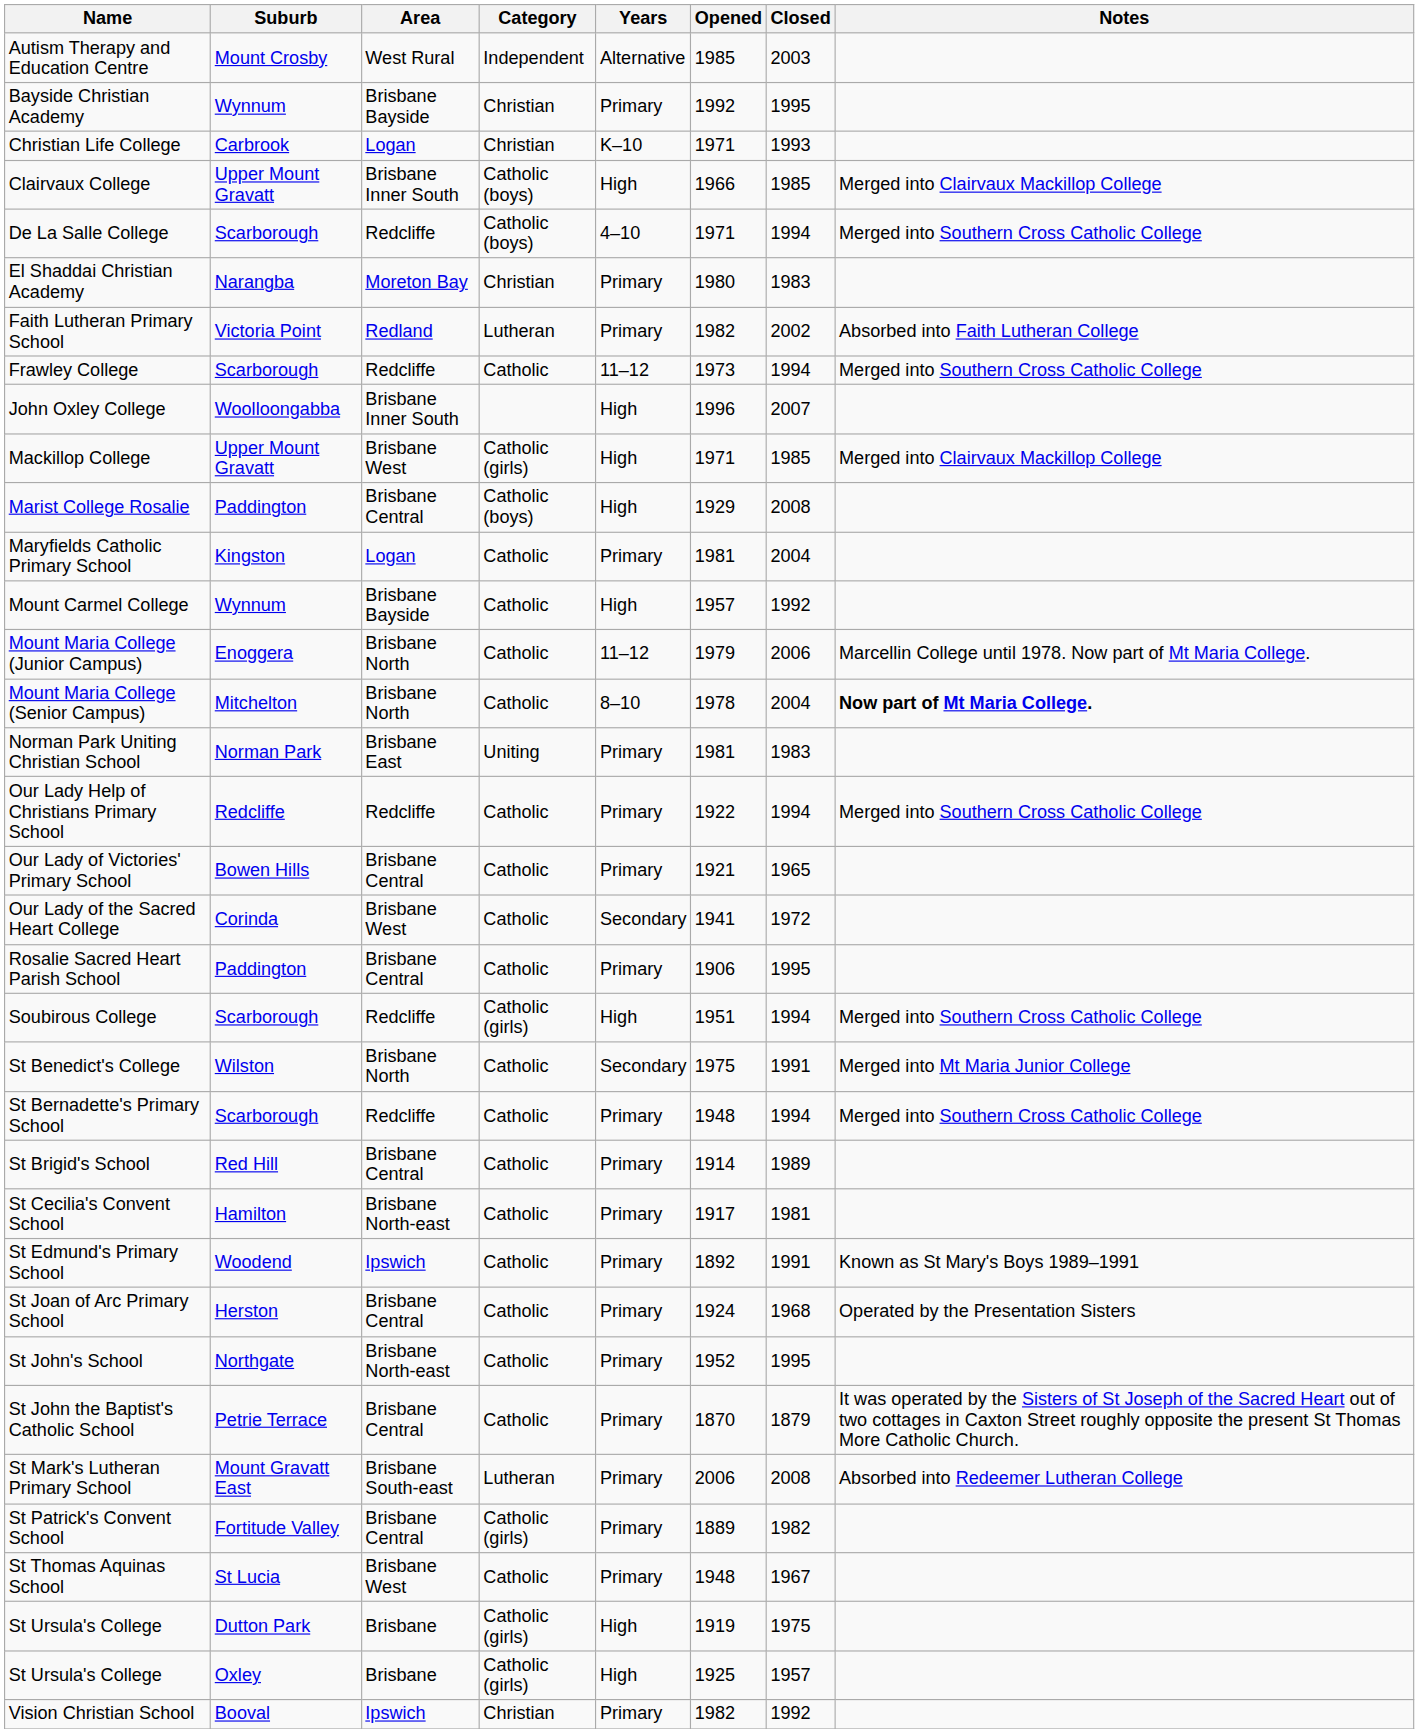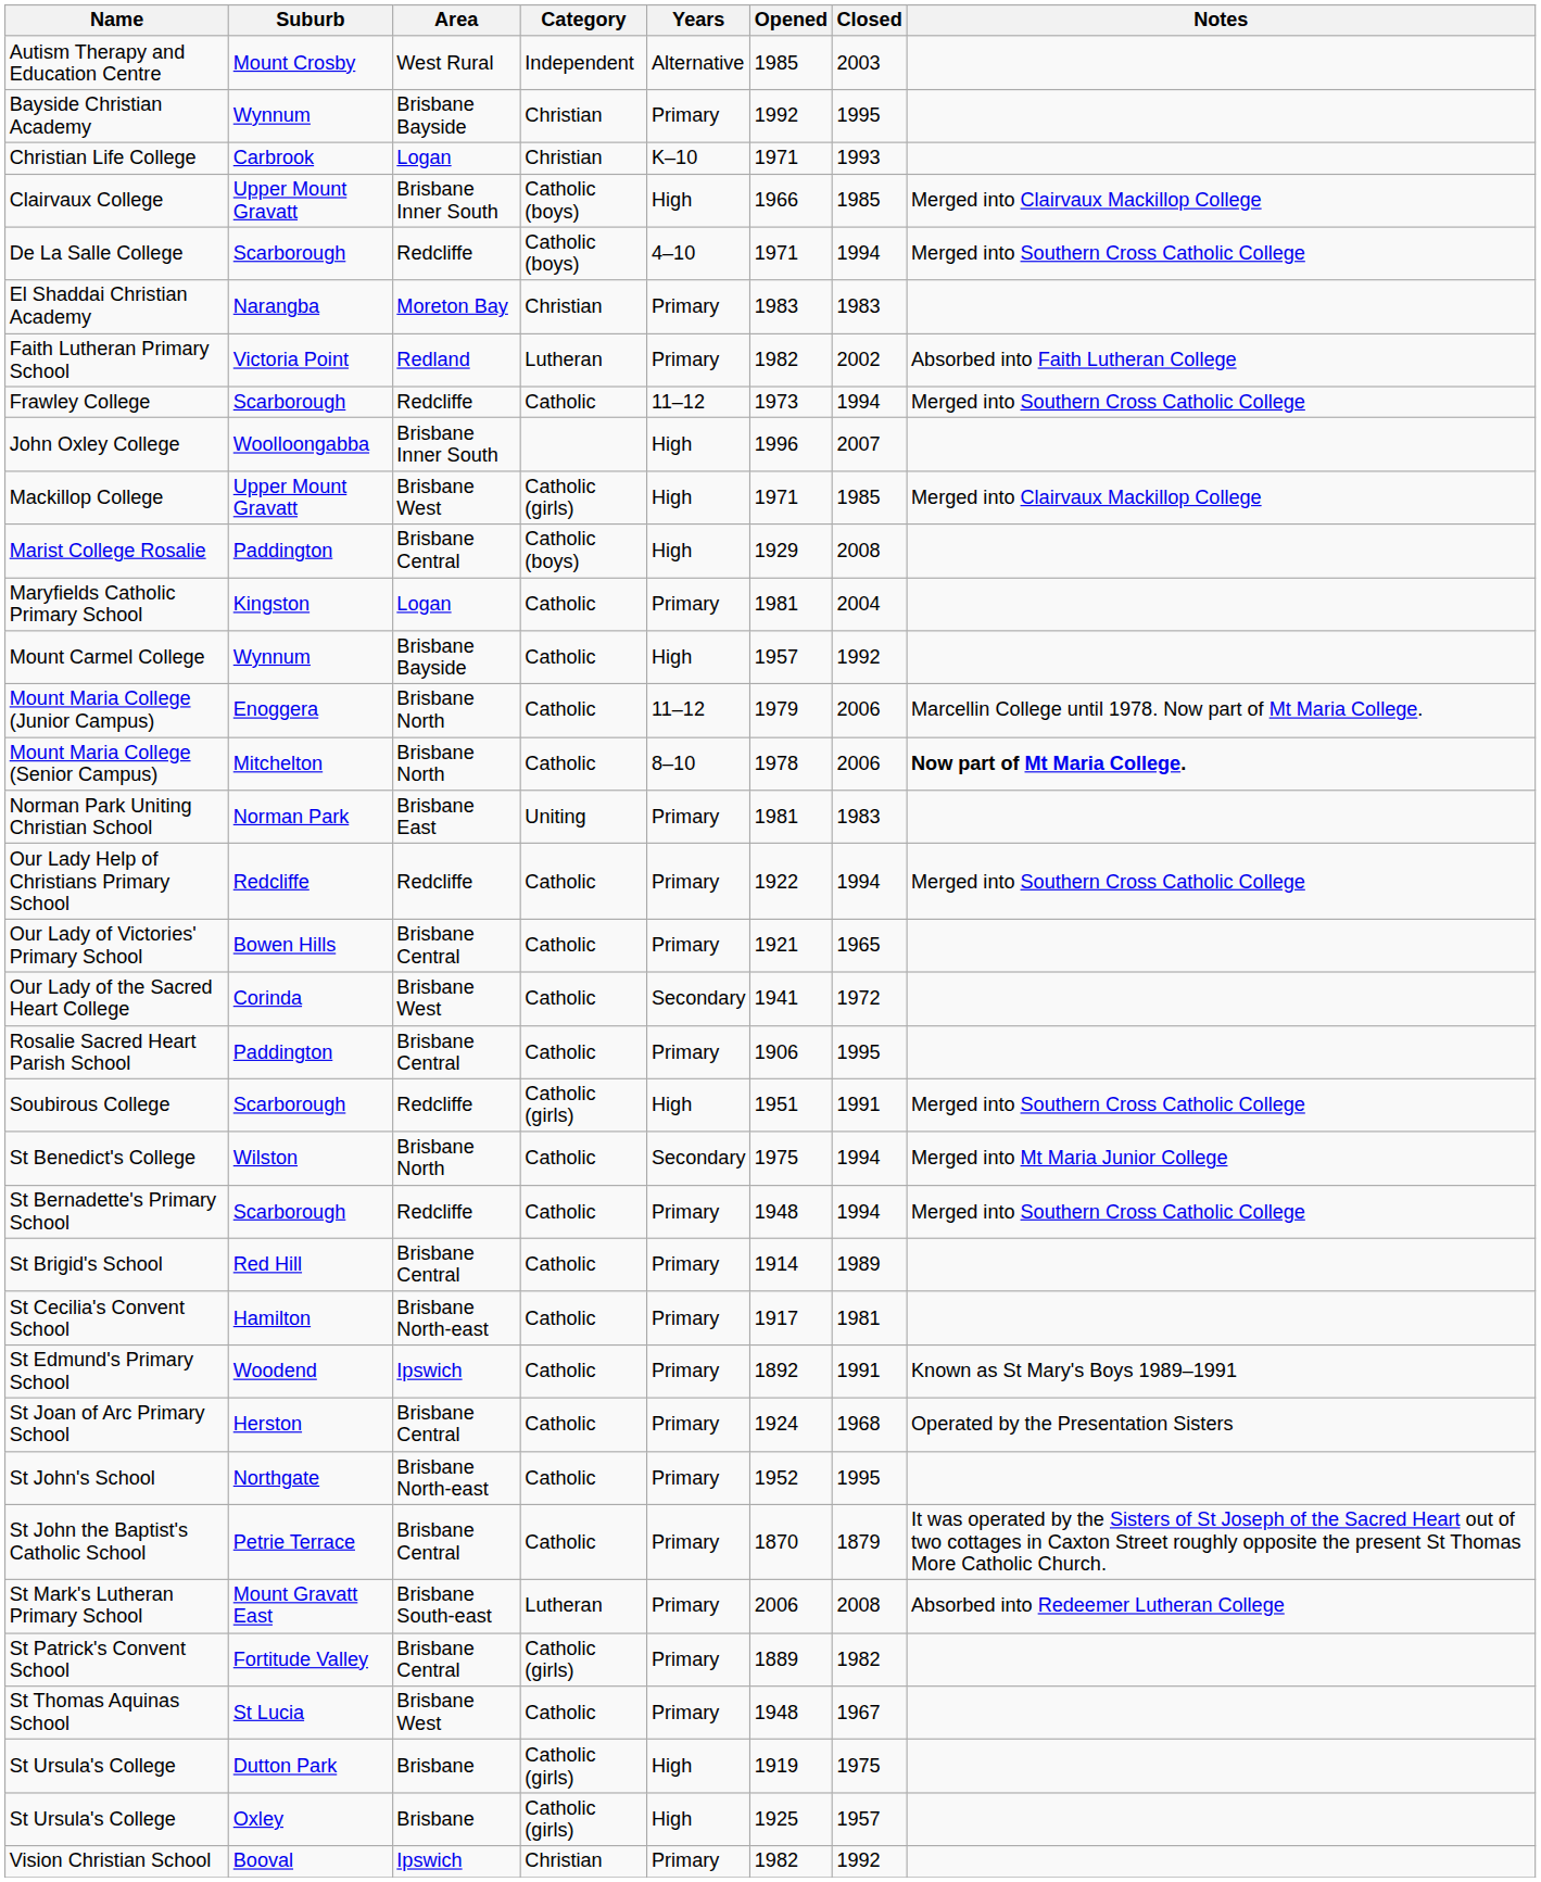 <table class="wikitable sortable">
 <tr>
 <th>Name</th>
 <th>Suburb</th>
 <th>Area</th>
 <th>Category</th>
 <th>Years</th>
 <th>Opened</th>
 <th>Closed</th>
 <th>Notes</th>
 </tr>
 <tr>
 <td>Autism Therapy and Education Centre</td>
 <td><a href='#'>Mount Crosby</a></td>
 <td>West Rural</td>
 <td>Independent</td>
 <td>Alternative</td>
 <td>1985</td>
 <td>2003</td>
 <td></td>
 </tr>
 <tr>
 <td>Bayside Christian Academy</td>
 <td><a href='#'>Wynnum</a></td>
 <td>Brisbane Bayside</td>
 <td>Christian</td>
 <td>Primary</td>
 <td>1992</td>
 <td>1995</td>
 <td></td>
 </tr>
 <tr>
 <td>Christian Life College</td>
 <td><a href='#'>Carbrook</a></td>
 <td><a href='#'>Logan</a></td>
 <td>Christian</td>
 <td>K–10</td>
 <td>1971</td>
 <td>1993</td>
 <td></td>
 </tr>
 <tr>
 <td>Clairvaux College</td>
 <td><a href='#'>Upper Mount Gravatt</a></td>
 <td>Brisbane Inner South</td>
 <td>Catholic (boys)</td>
 <td>High</td>
 <td>1966</td>
 <td>1985</td>
 <td>Merged into <a href='#'>Clairvaux Mackillop College</a></td>
 </tr>
 <tr>
 <td>De La Salle College</td>
 <td><a href='#'>Scarborough</a></td>
 <td>Redcliffe</td>
 <td>Catholic (boys)</td>
 <td>4–10</td>
 <td>1971</td>
 <td>1994</td>
 <td>Merged into <a href='#'>Southern Cross Catholic College</a></td>
 </tr>
 <tr>
 <td>El Shaddai Christian Academy</td>
 <td><a href='#'>Narangba</a></td>
 <td><a href='#'>Moreton Bay</a></td>
 <td>Christian</td>
 <td>Primary</td>
-<td>1980</td>
+<td>1983</td>
 <td>1983</td>
 <td></td>
 </tr>
 <tr>
 <td>Faith Lutheran Primary School</td>
 <td><a href='#'>Victoria Point</a></td>
 <td><a href='#'>Redland</a></td>
 <td>Lutheran</td>
 <td>Primary</td>
 <td>1982</td>
 <td>2002</td>
 <td>Absorbed into <a href='#'>Faith Lutheran College</a></td>
 </tr>
 <tr>
 <td>Frawley College</td>
 <td><a href='#'>Scarborough</a></td>
 <td>Redcliffe</td>
 <td>Catholic</td>
 <td>11–12</td>
 <td>1973</td>
 <td>1994</td>
 <td>Merged into <a href='#'>Southern Cross Catholic College</a></td>
 </tr>
 <tr>
 <td>John Oxley College</td>
 <td><a href='#'>Woolloongabba</a></td>
 <td>Brisbane Inner South</td>
 <td></td>
 <td>High</td>
 <td>1996</td>
 <td>2007</td>
 <td></td>
 </tr>
 <tr>
 <td>Mackillop College</td>
 <td><a href='#'>Upper Mount Gravatt</a></td>
 <td>Brisbane West</td>
 <td>Catholic (girls)</td>
 <td>High</td>
 <td>1971</td>
 <td>1985</td>
 <td>Merged into <a href='#'>Clairvaux Mackillop College</a></td>
 </tr>
 <tr>
 <td><a href='#'>Marist College Rosalie</a></td>
 <td><a href='#'>Paddington</a></td>
 <td>Brisbane Central</td>
 <td>Catholic (boys)</td>
 <td>High</td>
 <td>1929</td>
 <td>2008</td>
 <td></td>
 </tr>
 <tr>
 <td>Maryfields Catholic Primary School</td>
 <td><a href='#'>Kingston</a></td>
 <td><a href='#'>Logan</a></td>
 <td>Catholic</td>
 <td>Primary</td>
 <td>1981</td>
 <td>2004</td>
 <td></td>
 </tr>
 <tr>
 <td>Mount Carmel College</td>
 <td><a href='#'>Wynnum</a></td>
 <td>Brisbane Bayside</td>
 <td>Catholic</td>
 <td>High</td>
 <td>1957</td>
 <td>1992</td>
 <td></td>
 </tr>
 <tr>
 <td><a href='#'>Mount Maria College</a> (Junior Campus)</td>
 <td><a href='#'>Enoggera</a></td>
 <td>Brisbane North</td>
 <td>Catholic</td>
 <td>11–12</td>
 <td>1979</td>
 <td>2006</td>
 <td>Marcellin College until 1978. Now part of <a href='#'>Mt Maria College</a>.</td>
 </tr>
 <tr>
 <td><a href='#'>Mount Maria College</a> (Senior Campus)</td>
 <td><a href='#'>Mitchelton</a></td>
 <td>Brisbane North</td>
 <td>Catholic</td>
 <td>8–10</td>
 <td>1978</td>
-<td>2004</td>
+<td>2006</td>
 <td><strong>Now part of <a href='#'>Mt Maria College</a>.</strong></td>
 </tr>
 <tr>
 <td>Norman Park Uniting Christian School</td>
 <td><a href='#'>Norman Park</a></td>
 <td>Brisbane East</td>
 <td>Uniting</td>
 <td>Primary</td>
 <td>1981</td>
 <td>1983</td>
 <td></td>
 </tr>
 <tr>
 <td>Our Lady Help of Christians Primary School</td>
 <td><a href='#'>Redcliffe</a></td>
 <td>Redcliffe</td>
 <td>Catholic</td>
 <td>Primary</td>
 <td>1922</td>
 <td>1994</td>
 <td>Merged into <a href='#'>Southern Cross Catholic College</a></td>
 </tr>
 <tr>
 <td>Our Lady of Victories' Primary School</td>
 <td><a href='#'>Bowen Hills</a></td>
 <td>Brisbane Central</td>
 <td>Catholic</td>
 <td>Primary</td>
 <td>1921</td>
 <td>1965</td>
 <td></td>
 </tr>
 <tr>
 <td>Our Lady of the Sacred Heart College</td>
 <td><a href='#'>Corinda</a></td>
 <td>Brisbane West</td>
 <td>Catholic</td>
 <td>Secondary</td>
 <td>1941</td>
 <td>1972</td>
 <td></td>
 </tr>
 <tr>
 <td>Rosalie Sacred Heart Parish School</td>
 <td><a href='#'>Paddington</a></td>
 <td>Brisbane Central</td>
 <td>Catholic</td>
 <td>Primary</td>
 <td>1906</td>
 <td>1995</td>
 <td></td>
 </tr>
 <tr>
 <td>Soubirous College</td>
 <td><a href='#'>Scarborough</a></td>
 <td>Redcliffe</td>
 <td>Catholic (girls)</td>
 <td>High</td>
 <td>1951</td>
-<td>1994</td>
+<td>1991</td>
 <td>Merged into <a href='#'>Southern Cross Catholic College</a></td>
 </tr>
 <tr>
 <td>St Benedict's College</td>
 <td><a href='#'>Wilston</a></td>
 <td>Brisbane North</td>
 <td>Catholic</td>
 <td>Secondary</td>
 <td>1975</td>
-<td>1991</td>
+<td>1994</td>
 <td>Merged into <a href='#'>Mt Maria Junior College</a></td>
 </tr>
 <tr>
 <td>St Bernadette's Primary School</td>
 <td><a href='#'>Scarborough</a></td>
 <td>Redcliffe</td>
 <td>Catholic</td>
 <td>Primary</td>
 <td>1948</td>
 <td>1994</td>
 <td>Merged into <a href='#'>Southern Cross Catholic College</a></td>
 </tr>
 <tr>
 <td>St Brigid's School</td>
 <td><a href='#'>Red Hill</a></td>
 <td>Brisbane Central</td>
 <td>Catholic</td>
 <td>Primary</td>
 <td>1914</td>
 <td>1989</td>
 <td></td>
 </tr>
 <tr>
 <td>St Cecilia's Convent School</td>
 <td><a href='#'>Hamilton</a></td>
 <td>Brisbane North-east</td>
 <td>Catholic</td>
 <td>Primary</td>
 <td>1917</td>
 <td>1981</td>
 <td></td>
 </tr>
 <tr>
 <td>St Edmund's Primary School</td>
 <td><a href='#'>Woodend</a></td>
 <td><a href='#'>Ipswich</a></td>
 <td>Catholic</td>
 <td>Primary</td>
 <td>1892</td>
 <td>1991</td>
 <td>Known as St Mary's Boys 1989–1991</td>
 </tr>
 <tr>
 <td>St Joan of Arc Primary School</td>
 <td><a href='#'>Herston</a></td>
 <td>Brisbane Central</td>
 <td>Catholic</td>
 <td>Primary</td>
 <td>1924</td>
 <td>1968</td>
 <td>Operated by the Presentation Sisters</td>
 </tr>
 <tr>
 <td>St John's School</td>
 <td><a href='#'>Northgate</a></td>
 <td>Brisbane North-east</td>
 <td>Catholic</td>
 <td>Primary</td>
 <td>1952</td>
 <td>1995</td>
 <td></td>
 </tr>
 <tr>
 <td>St John the Baptist's Catholic School</td>
 <td><a href='#'>Petrie Terrace</a></td>
 <td>Brisbane Central</td>
 <td>Catholic</td>
 <td>Primary</td>
 <td>1870</td>
 <td>1879</td>
 <td>It was operated by the <a href='#'>Sisters of St Joseph of the Sacred Heart</a> out of two cottages in Caxton Street roughly opposite the present St Thomas More Catholic Church.</td>
 </tr>
 <tr>
 <td>St Mark's Lutheran Primary School</td>
 <td><a href='#'>Mount Gravatt East</a></td>
 <td>Brisbane South-east</td>
 <td>Lutheran</td>
 <td>Primary</td>
 <td>2006</td>
 <td>2008</td>
 <td>Absorbed into <a href='#'>Redeemer Lutheran College</a></td>
 </tr>
 <tr>
 <td>St Patrick's Convent School</td>
 <td><a href='#'>Fortitude Valley</a></td>
 <td>Brisbane Central</td>
 <td>Catholic (girls)</td>
 <td>Primary</td>
 <td>1889</td>
 <td>1982</td>
 <td></td>
 </tr>
 <tr>
 <td>St Thomas Aquinas School</td>
 <td><a href='#'>St Lucia</a></td>
 <td>Brisbane West</td>
 <td>Catholic</td>
 <td>Primary</td>
 <td>1948</td>
 <td>1967</td>
 <td></td>
 </tr>
 <tr>
 <td>St Ursula's College</td>
 <td><a href='#'>Dutton Park</a></td>
 <td>Brisbane</td>
 <td>Catholic (girls)</td>
 <td>High</td>
 <td>1919</td>
 <td>1975</td>
 <td></td>
 </tr>
 <tr>
 <td>St Ursula's College</td>
 <td><a href='#'>Oxley</a></td>
 <td>Brisbane</td>
 <td>Catholic (girls)</td>
 <td>High</td>
 <td>1925</td>
 <td 1957>1957</td>
 </tr>
 <tr>
 <td>Vision Christian School</td>
 <td><a href='#'>Booval</a></td>
 <td><a href='#'>Ipswich</a></td>
 <td>Christian</td>
 <td>Primary</td>
 <td>1982</td>
 <td>1992</td>
 <td></td>
 </tr>
 </table>
